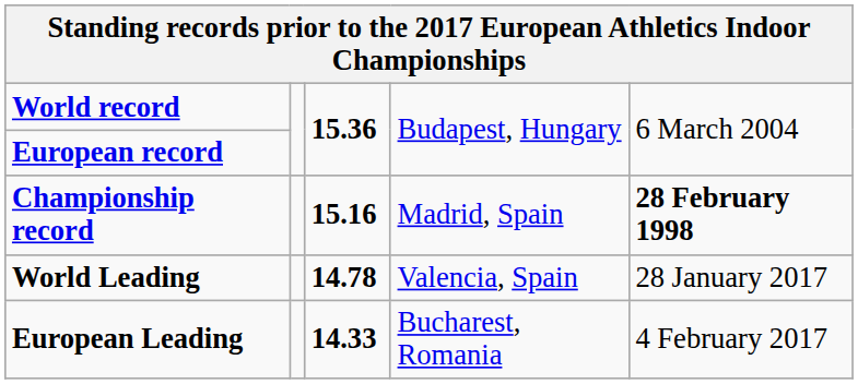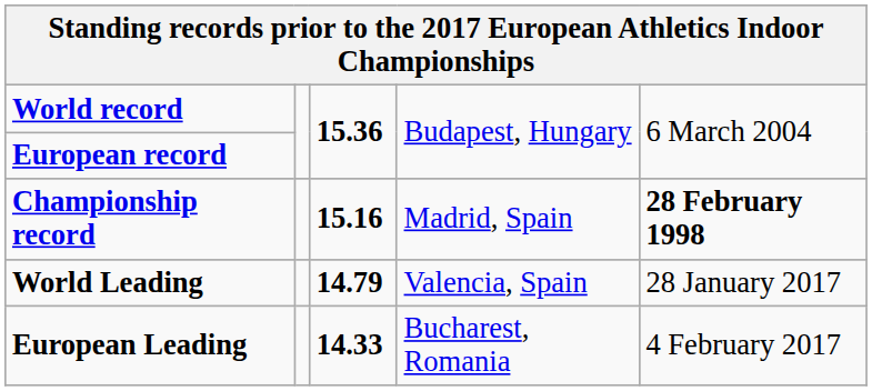 <table class="wikitable" width=75%>
 <tr>
 <th colspan="5">Standing records prior to the 2017 European Athletics Indoor Championships</th>
 </tr>
 <tr>
 <td><strong><a href='#'>World record</a></strong></td>
 <td rowspan=2></td>
 <td rowspan=2><strong>15.36</strong></td>
 <td rowspan=2><a href='#'>Budapest</a>, <a href='#'>Hungary</a></td>
 <td rowspan=2>6 March 2004</td>
 </tr>
 <tr>
 <td><strong><a href='#'>European record</a></strong></td>
 </tr>
 <tr>
 <td><strong><a href='#'>Championship record</a></strong></td>
 <td></td>
 <td><strong>15.16</strong></td>
 <td><a href='#'>Madrid</a>, <a href='#'>Spain</a></td>
 <td><strong>28 February 1998</strong></td>
 </tr>
 <tr>
 <td><strong>World Leading</strong></td>
 <td></td>
-<td><strong>14.78</strong></td>
+<td><strong>14.79</strong></td>
 <td><a href='#'>Valencia</a>, <a href='#'>Spain</a></td>
 <td>28 January 2017</td>
 </tr>
 <tr>
 <td><strong>European Leading</strong></td>
 <td></td>
 <td><strong>14.33</strong></td>
 <td><a href='#'>Bucharest</a>, <a href='#'>Romania</a></td>
 <td>4 February 2017</td>
 </tr>
 </table>
